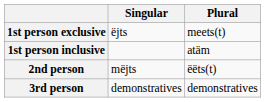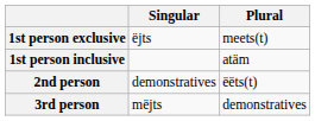 <table class="wikitable">
 <tr>
 <th></th>
 <th>Singular</th>
 <th>Plural</th>
 </tr>
 <tr>
 <th>1st person exclusive</th>
 <td>ëjts</td>
 <td>meets(t)</td>
 </tr>
 <tr>
 <th>1st person inclusive</th>
 <td></td>
 <td>atäm</td>
 </tr>
 <tr>
 <th>2nd person</th>
-<td>mëjts</td>
+<td>demonstratives</td>
 <td>ëëts(t)</td>
 </tr>
 <tr>
 <th>3rd person</th>
-<td>demonstratives</td>
+<td>mëjts</td>
 <td>demonstratives</td>
 </tr>
 </table>
